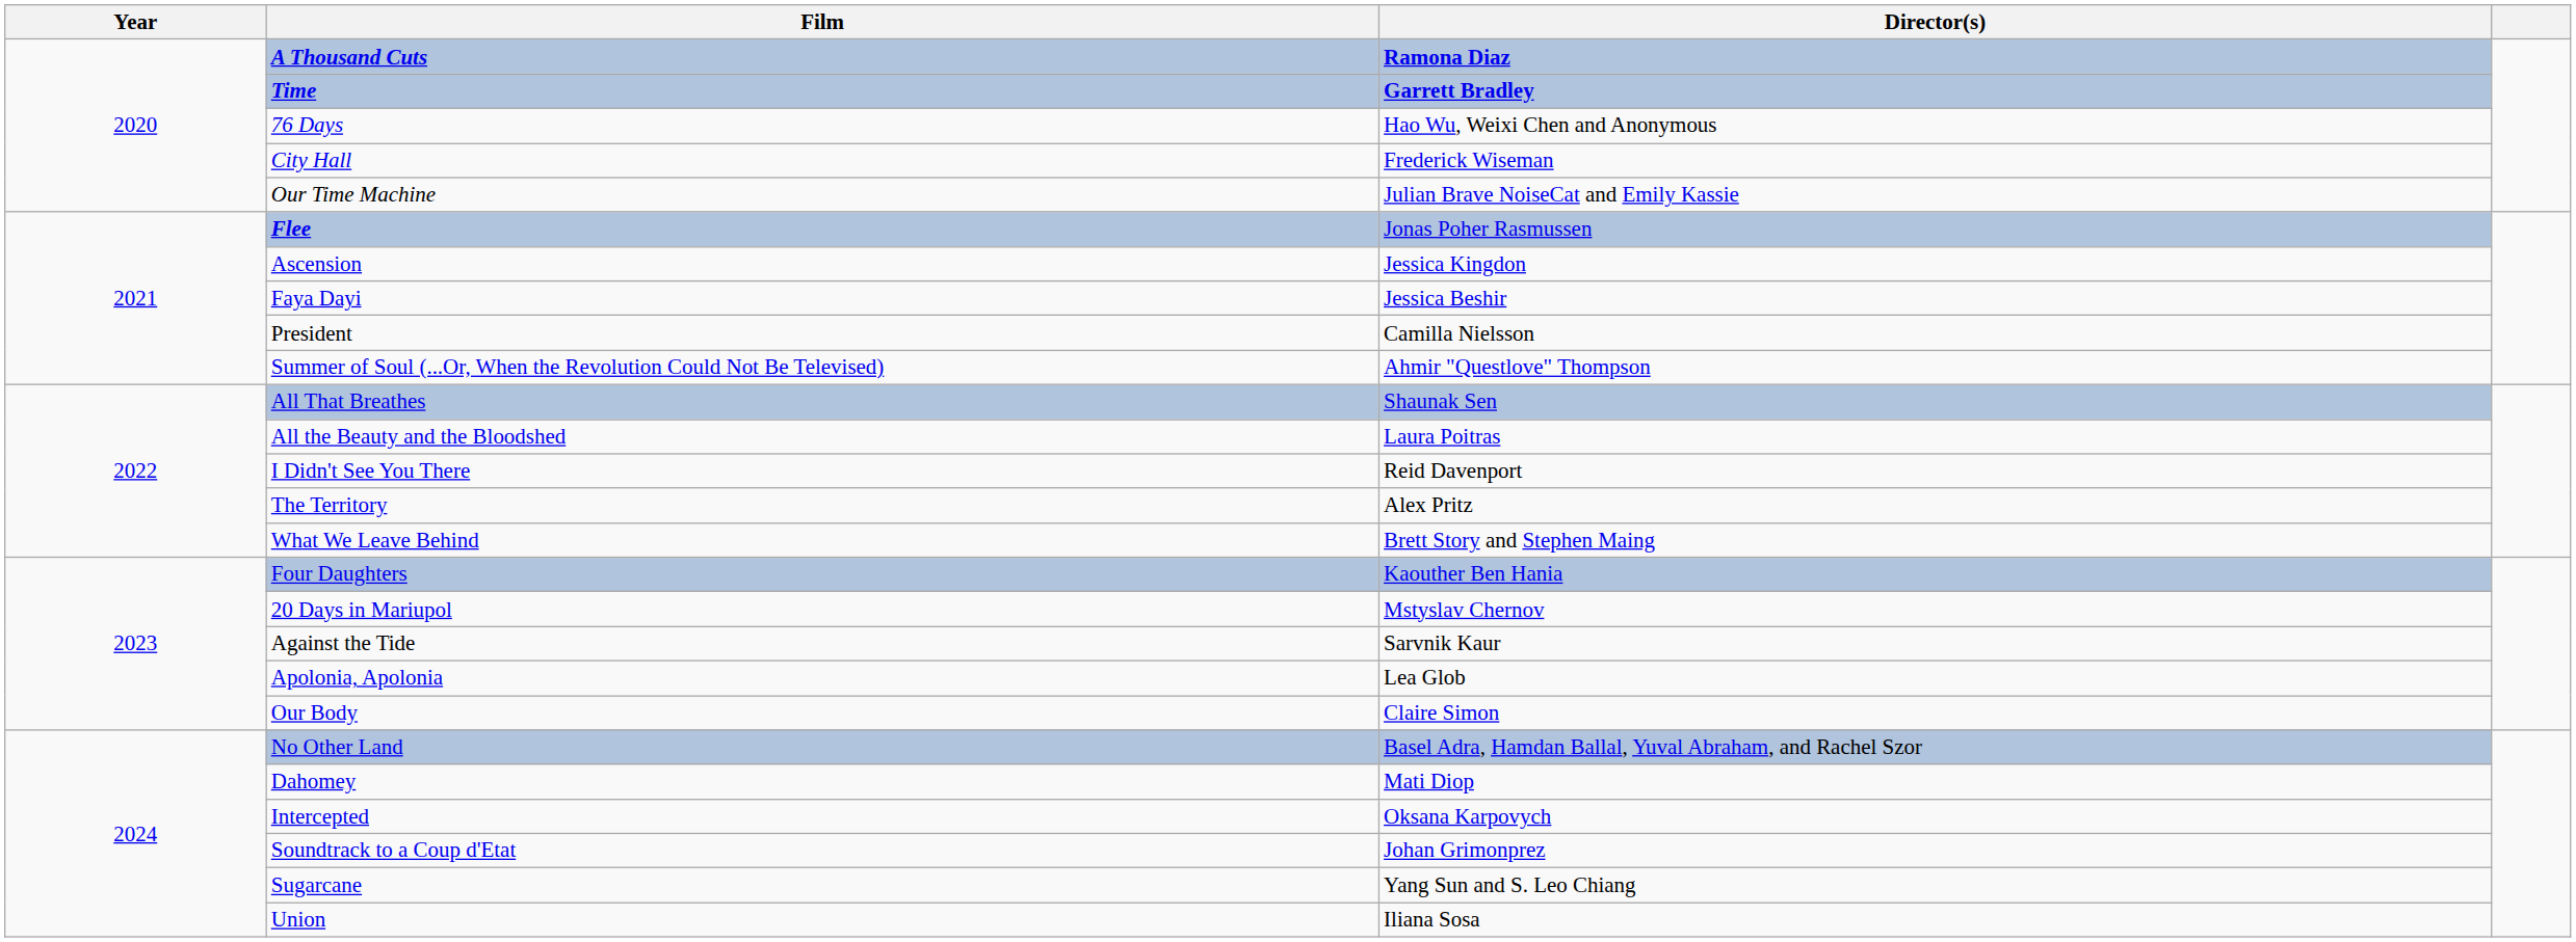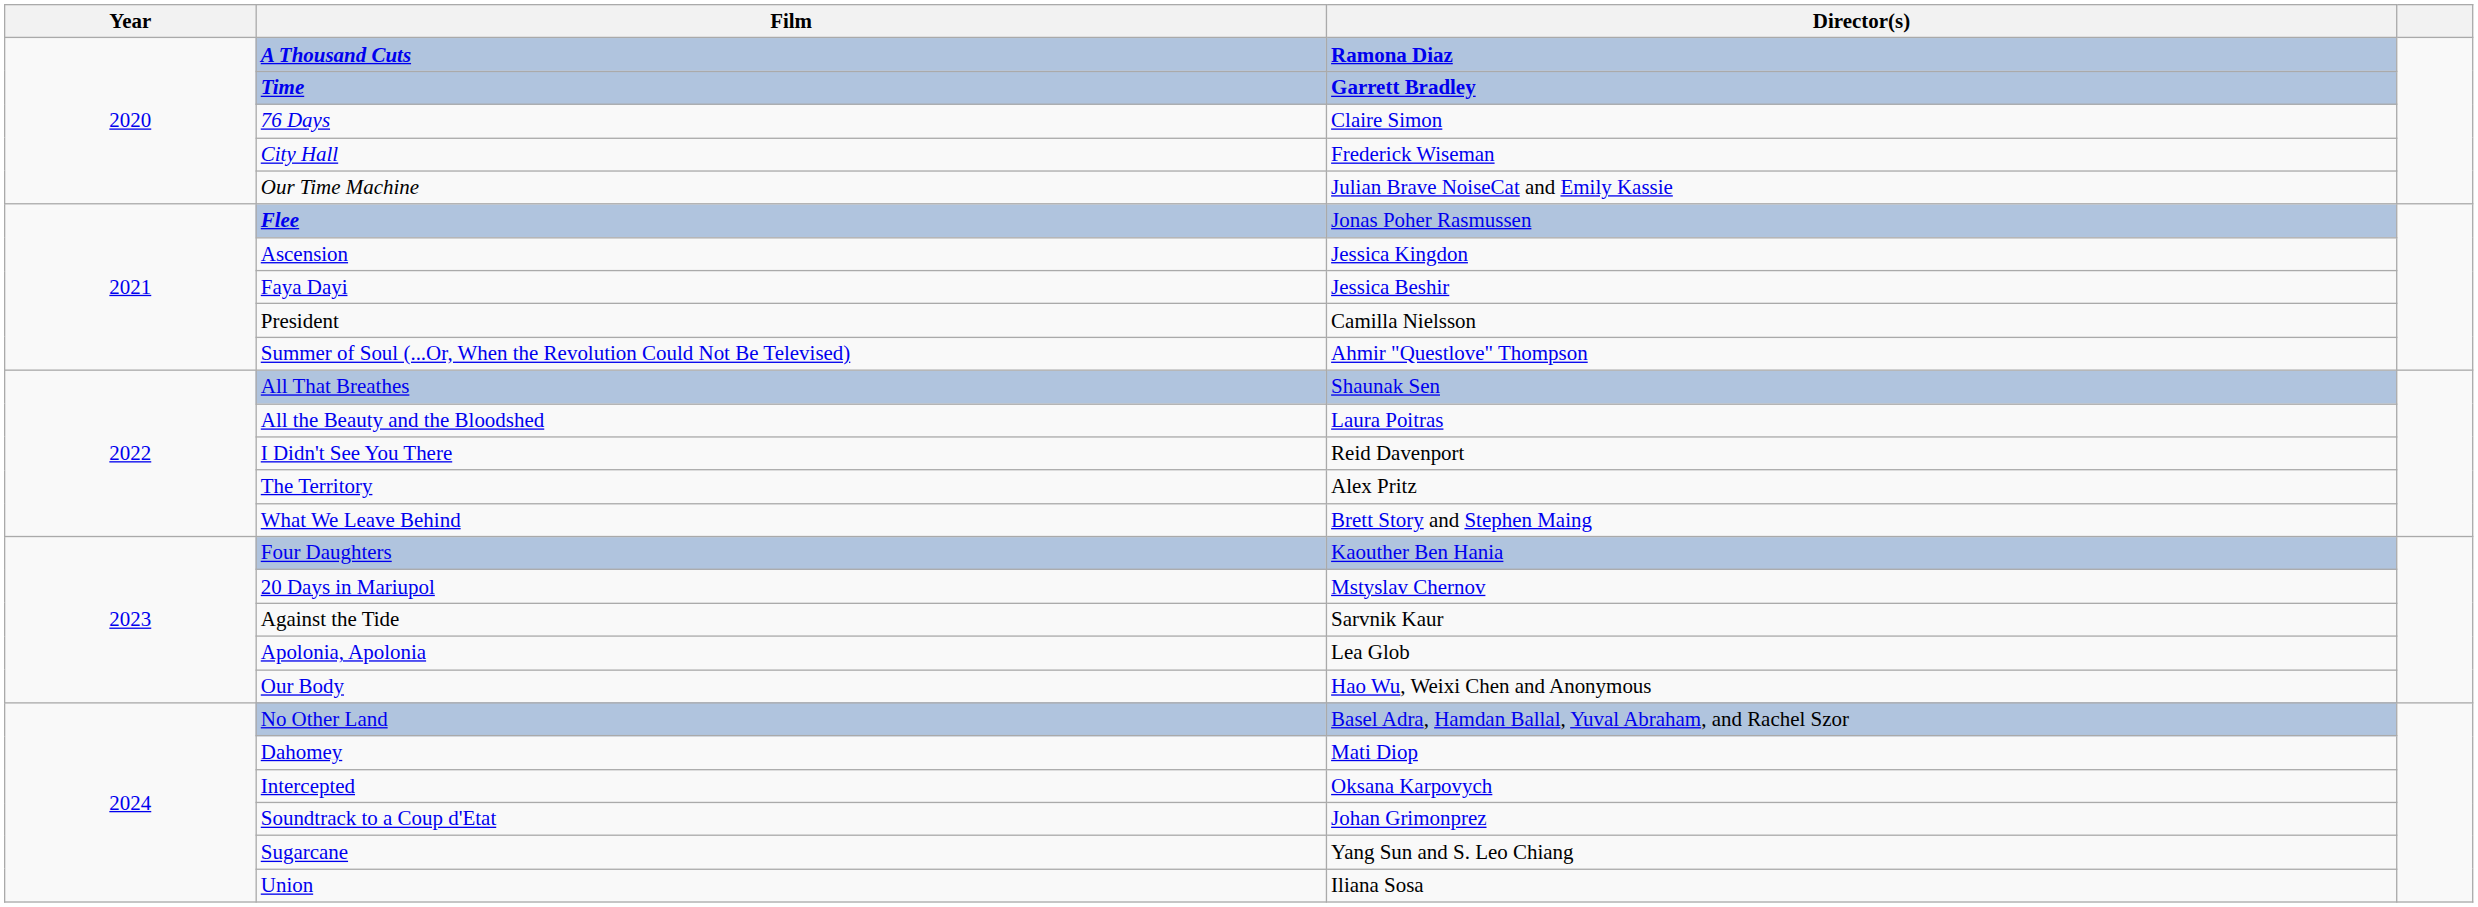 <table class="wikitable" width="95%" cellpadding="5">
 <tr>
 <th width="100"><strong>Year</strong></th>
 <th width="450"><strong>Film</strong></th>
 <th width="450"><strong>Director(s)</strong></th>
 <th width="25"><strong></strong></th>
 </tr>
 <tr>
 <td rowspan="5" style="text-align:center;"><a href='#'>2020</a></td>
 <td style="background:#B0C4DE"><strong><em><a href='#'>A Thousand Cuts</a></em></strong></td>
 <td style="background:#B0C4DE"><strong><a href='#'>Ramona Diaz</a></strong></td>
 <td rowspan="5" style="text-align:center;"><br></td>
 </tr>
 <tr>
 <td style="background:#B0C4DE"><strong><em><a href='#'>Time</a></em></strong></td>
 <td style="background:#B0C4DE"><strong><a href='#'>Garrett Bradley</a></strong></td>
 </tr>
 <tr>
 <td><em><a href='#'>76 Days</a></em></td>
-<td><a href='#'>Hao Wu</a>, Weixi Chen and Anonymous</td>
+<td><a href='#'>Claire Simon</a></td>
 </tr>
 <tr>
 <td><em><a href='#'>City Hall</a></em></td>
 <td><a href='#'>Frederick Wiseman</a></td>
 </tr>
 <tr>
 <td><em>Our Time Machine</em></td>
 <td><a href='#'>Julian Brave NoiseCat</a> and <a href='#'>Emily Kassie</a></td>
 </tr>
 <tr>
 <td rowspan="5" style="text-align:center;"><a href='#'>2021</a></td>
 <td style="background:#B0C4DE"><strong><em><a href='#'>Flee</a><em> <strong></td>
 <td style="background:#B0C4DE"></strong><a href='#'>Jonas Poher Rasmussen</a><strong></td>
 <td rowspan="5" style="text-align:center;"><br></td>
 </tr>
 <tr>
 <td></em><a href='#'>Ascension</a><em></td>
 <td><a href='#'>Jessica Kingdon</a></td>
 </tr>
 <tr>
 <td></em><a href='#'>Faya Dayi</a><em></td>
 <td><a href='#'>Jessica Beshir</a></td>
 </tr>
 <tr>
 <td></em>President<em></td>
 <td>Camilla Nielsson</td>
 </tr>
 <tr>
 <td></em><a href='#'>Summer of Soul (...Or, When the Revolution Could Not Be Televised)</a><em></td>
 <td><a href='#'>Ahmir "Questlove" Thompson</a></td>
 </tr>
 <tr>
 <td rowspan="5" style="text-align:center;"><a href='#'>2022</a></td>
 <td style="background:#B0C4DE"></em></strong><a href='#'>All That Breathes</a><strong><em></td>
 <td style="background:#B0C4DE"></strong><a href='#'>Shaunak Sen</a><strong></td>
 <td rowspan="5" style="text-align:center;"></td>
 </tr>
 <tr>
 <td></em><a href='#'>All the Beauty and the Bloodshed</a><em></td>
 <td><a href='#'>Laura Poitras</a></td>
 </tr>
 <tr>
 <td></em><a href='#'>I Didn't See You There</a><em></td>
 <td>Reid Davenport</td>
 </tr>
 <tr>
 <td></em><a href='#'>The Territory</a><em></td>
 <td>Alex Pritz</td>
 </tr>
 <tr>
 <td></em><a href='#'>What We Leave Behind</a><em></td>
 <td><a href='#'>Brett Story</a> and <a href='#'>Stephen Maing</a></td>
 </tr>
 <tr>
 <td rowspan="5" style="text-align:center;"><a href='#'>2023</a></td>
 <td style="background:#B0C4DE"></em></strong><a href='#'>Four Daughters</a><strong><em></td>
 <td style="background:#B0C4DE"></strong><a href='#'>Kaouther Ben Hania</a><strong></td>
 <td rowspan="5" style="text-align:center;"></td>
 </tr>
 <tr>
 <td></em><a href='#'>20 Days in Mariupol</a><em></td>
 <td><a href='#'>Mstyslav Chernov</a></td>
 </tr>
 <tr>
 <td></em>Against the Tide<em></td>
 <td>Sarvnik Kaur</td>
 </tr>
 <tr>
 <td></em><a href='#'>Apolonia, Apolonia</a><em></td>
 <td>Lea Glob</td>
 </tr>
 <tr>
 <td></em><a href='#'>Our Body</a><em></td>
-<td><a href='#'>Claire Simon</a></td>
+<td><a href='#'>Hao Wu</a>, Weixi Chen and Anonymous</td>
 </tr>
 <tr>
 <td rowspan="6" style="text-align:center;"><a href='#'>2024</a></td>
 <td style="background:#B0C4DE"></em></strong><a href='#'>No Other Land</a><strong><em></td>
 <td style="background:#B0C4DE"></strong><a href='#'>Basel Adra</a>, <a href='#'>Hamdan Ballal</a>, <a href='#'>Yuval Abraham</a>, and Rachel Szor<strong></td>
 <td rowspan="6" style="text-align:center;"></td>
 </tr>
 <tr>
 <td></em><a href='#'>Dahomey</a><em></td>
 <td><a href='#'>Mati Diop</a></td>
 </tr>
 <tr>
 <td></em><a href='#'>Intercepted</a><em></td>
 <td><a href='#'>Oksana Karpovych</a></td>
 </tr>
 <tr>
 <td></em><a href='#'>Soundtrack to a Coup d'Etat</a><em></td>
 <td><a href='#'>Johan Grimonprez</a></td>
 </tr>
 <tr>
 <td></em><a href='#'>Sugarcane</a><em></td>
 <td>Yang Sun and S. Leo Chiang</td>
 </tr>
 <tr>
 <td></em><a href='#'>Union</a><em></td>
 <td>Iliana Sosa</td>
 </tr>
 </table>
